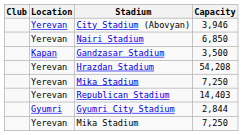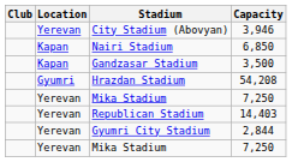 <table class="wikitable sortable">
 <tr>
 <th>Club</th>
 <th>Location</th>
 <th>Stadium</th>
 <th>Capacity</th>
 </tr>
 <tr>
 <td></td>
 <td><a href='#'>Yerevan</a></td>
 <td><a href='#'>City Stadium</a> (Abovyan)</td>
 <td align="center">3,946</td>
 </tr>
 <tr>
 <td></td>
-<td>Yerevan</td>
+<td><a href='#'>Kapan</a></td>
 <td><a href='#'>Nairi Stadium</a></td>
 <td align="center">6,850</td>
 </tr>
 <tr>
 <td></td>
 <td><a href='#'>Kapan</a></td>
 <td><a href='#'>Gandzasar Stadium</a></td>
 <td align="center">3,500</td>
 </tr>
 <tr>
 <td></td>
-<td>Yerevan</td>
+<td><a href='#'>Gyumri</a></td>
 <td><a href='#'>Hrazdan Stadium</a></td>
 <td align="center">54,208</td>
 </tr>
 <tr>
 <td></td>
 <td>Yerevan</td>
 <td><a href='#'>Mika Stadium</a></td>
 <td align="center">7,250</td>
 </tr>
 <tr>
 <td></td>
 <td>Yerevan</td>
 <td><a href='#'>Republican Stadium</a></td>
 <td align="center">14,403</td>
 </tr>
 <tr>
 <td></td>
-<td><a href='#'>Gyumri</a></td>
+<td>Yerevan</td>
 <td><a href='#'>Gyumri City Stadium</a></td>
 <td align="center">2,844</td>
 </tr>
 <tr>
 <td></td>
 <td>Yerevan</td>
 <td>Mika Stadium</td>
 <td align="center">7,250</td>
 </tr>
 </table>
